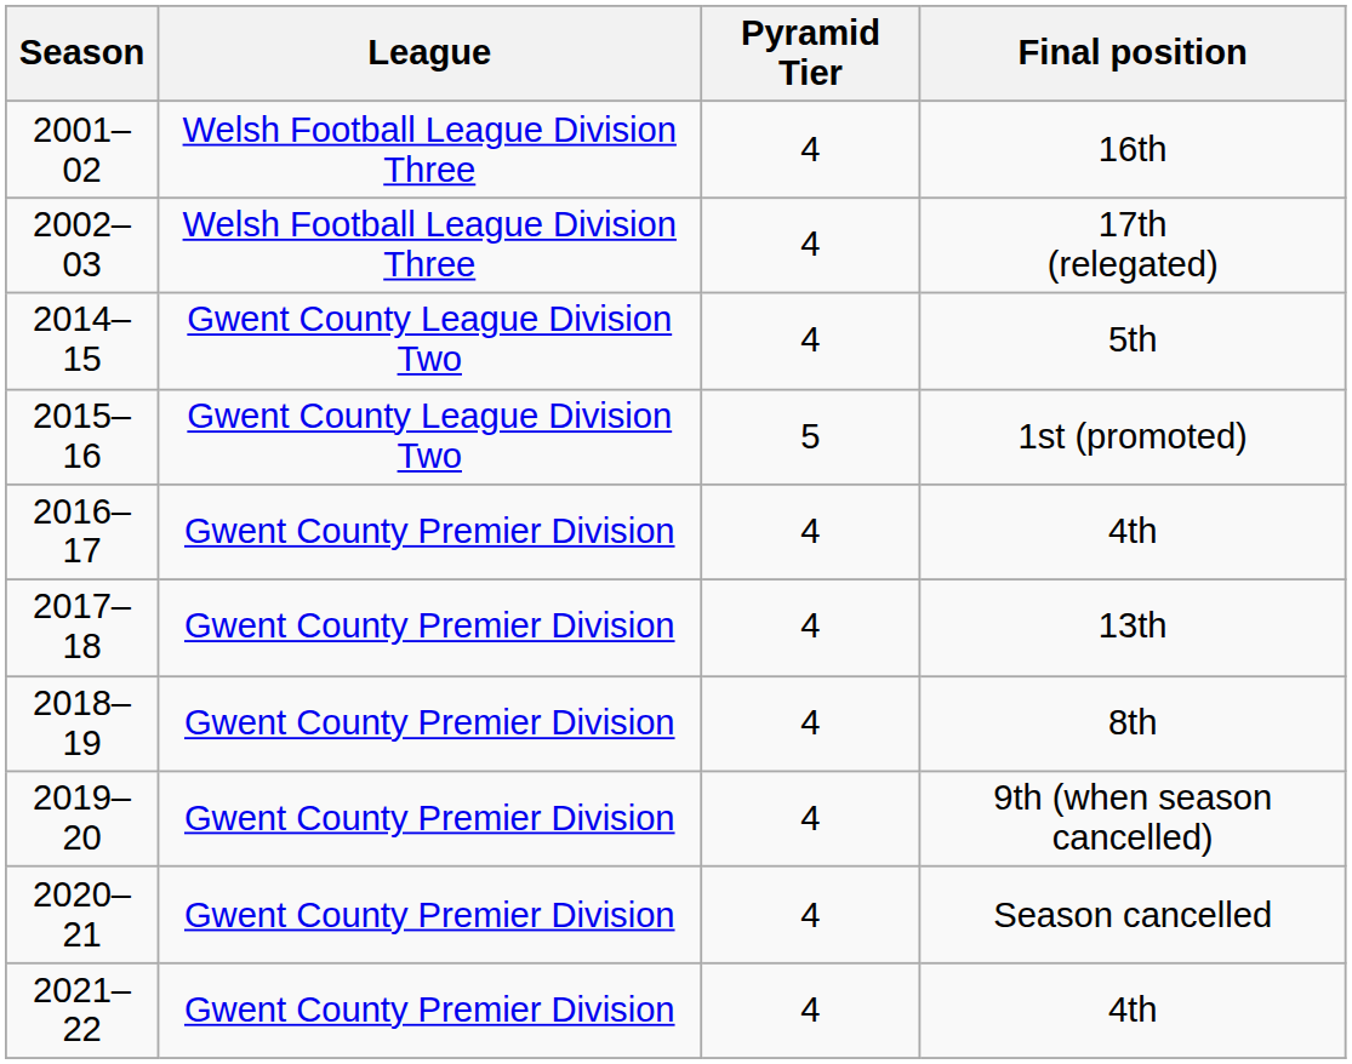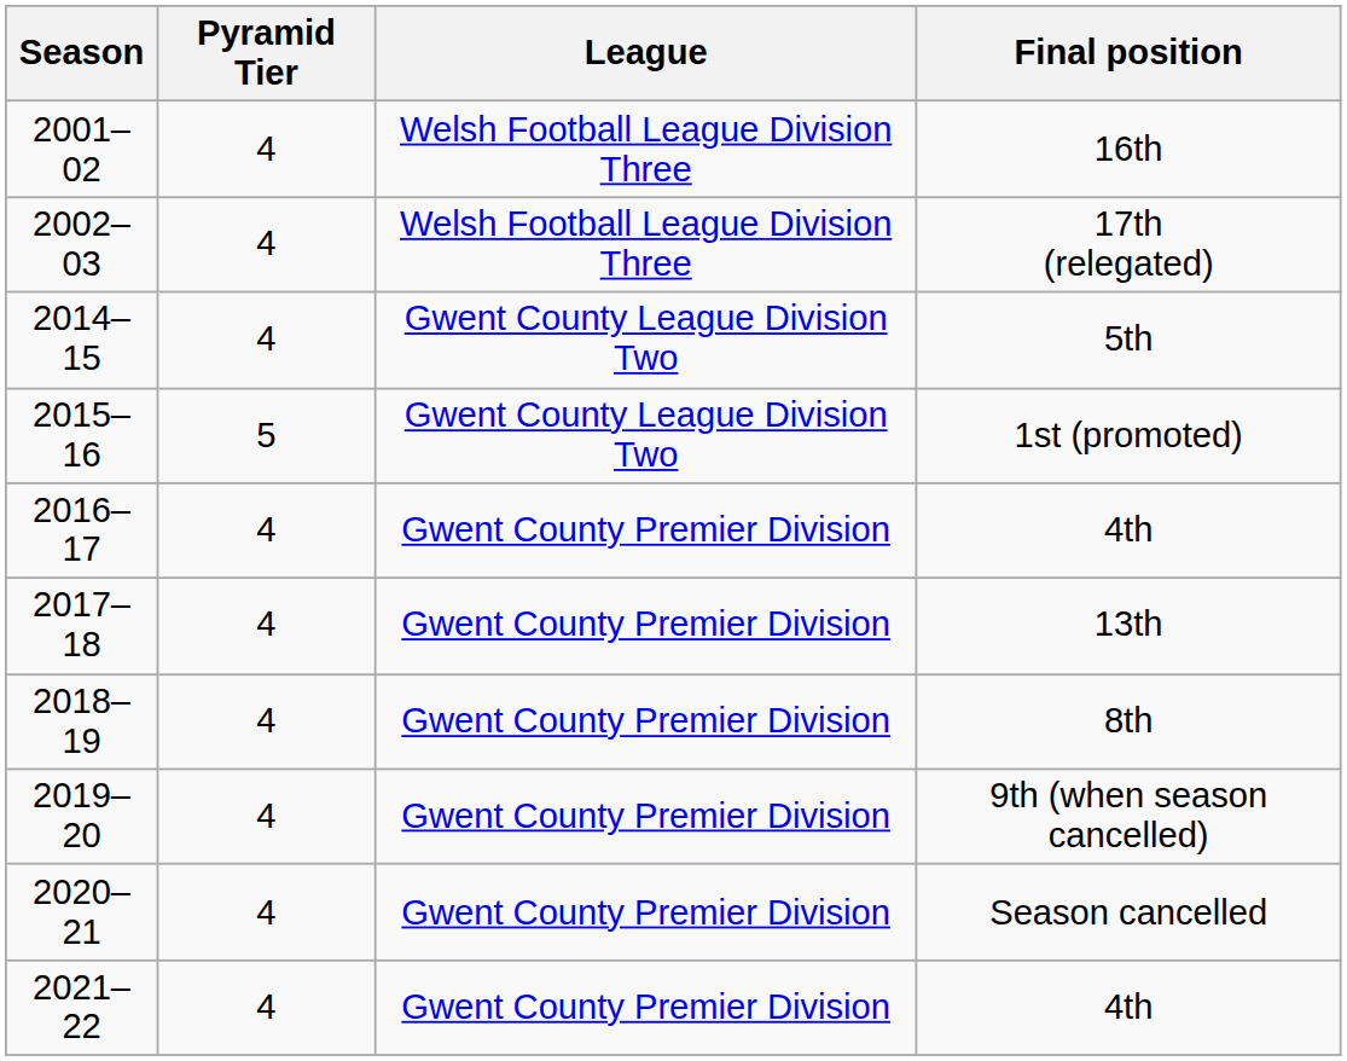 <table class="wikitable" style="text-align: center">
 <tr>
 <th>Season</th>
+<th>Pyramid Tier</th>
 <th>League</th>
-<th>Pyramid Tier</th>
 <th>Final position</th>
 </tr>
 <tr>
 <td>2001–02</td>
+<td>4</td>
 <td><a href='#'>Welsh Football League Division Three</a></td>
-<td>4</td>
 <td>16th</td>
 </tr>
 <tr>
 <td>2002–03</td>
+<td>4</td>
 <td><a href='#'>Welsh Football League Division Three</a></td>
-<td>4</td>
 <td>17th<br>(relegated)</td>
 </tr>
 <tr>
 <td>2014–15</td>
+<td>4</td>
 <td><a href='#'>Gwent County League Division Two</a></td>
-<td>4</td>
 <td>5th</td>
 </tr>
 <tr>
 <td>2015–16</td>
+<td>5</td>
 <td><a href='#'>Gwent County League Division Two</a></td>
-<td>5</td>
 <td>1st (promoted)</td>
 </tr>
 <tr>
 <td>2016–17</td>
+<td>4</td>
 <td><a href='#'>Gwent County Premier Division</a></td>
-<td>4</td>
 <td>4th</td>
 </tr>
 <tr>
 <td>2017–18</td>
+<td>4</td>
 <td><a href='#'>Gwent County Premier Division</a></td>
-<td>4</td>
 <td>13th</td>
 </tr>
 <tr>
 <td>2018–19</td>
+<td>4</td>
 <td><a href='#'>Gwent County Premier Division</a></td>
-<td>4</td>
 <td>8th</td>
 </tr>
 <tr>
 <td>2019–20</td>
+<td>4</td>
 <td><a href='#'>Gwent County Premier Division</a></td>
-<td>4</td>
 <td>9th (when season cancelled)</td>
 </tr>
 <tr>
 <td>2020–21</td>
+<td>4</td>
 <td><a href='#'>Gwent County Premier Division</a></td>
-<td>4</td>
 <td>Season cancelled</td>
 </tr>
 <tr>
 <td>2021–22</td>
+<td>4</td>
 <td><a href='#'>Gwent County Premier Division</a></td>
-<td>4</td>
 <td>4th</td>
 </tr>
 </table>
